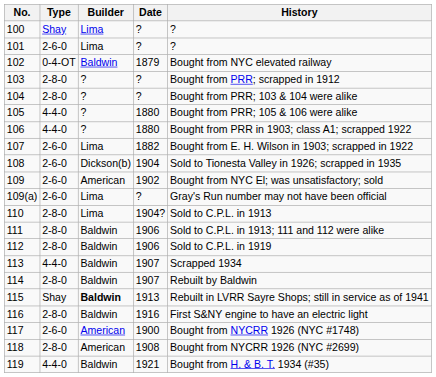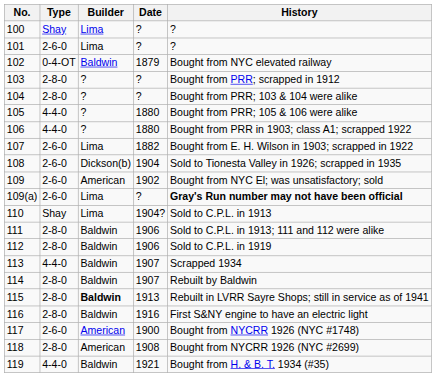 <table class="wikitable">
 <tr>
 <th>No.</th>
 <th>Type</th>
 <th>Builder</th>
 <th>Date</th>
 <th>History</th>
 </tr>
 <tr>
 <td>100</td>
 <td><a href='#'>Shay</a></td>
 <td><a href='#'>Lima</a></td>
 <td>?</td>
 <td>?</td>
 </tr>
 <tr>
 <td>101</td>
 <td>2-6-0</td>
 <td>Lima</td>
 <td>?</td>
 <td>?</td>
 </tr>
 <tr>
 <td>102</td>
 <td>0-4-OT</td>
 <td><a href='#'>Baldwin</a></td>
 <td>1879</td>
 <td>Bought from NYC elevated railway</td>
 </tr>
 <tr>
 <td>103</td>
 <td>2-8-0</td>
 <td>?</td>
 <td>?</td>
 <td>Bought from <a href='#'>PRR</a>; scrapped in 1912</td>
 </tr>
 <tr>
 <td>104</td>
 <td>2-8-0</td>
 <td>?</td>
 <td>?</td>
 <td>Bought from PRR; 103 & 104 were alike</td>
 </tr>
 <tr>
 <td>105</td>
 <td>4-4-0</td>
 <td>?</td>
 <td>1880</td>
 <td>Bought from PRR; 105 & 106 were alike</td>
 </tr>
 <tr>
 <td>106</td>
 <td>4-4-0</td>
 <td>?</td>
 <td>1880</td>
 <td>Bought from PRR in 1903; class A1; scrapped 1922</td>
 </tr>
 <tr>
 <td>107</td>
 <td>2-6-0</td>
 <td>Lima</td>
 <td>1882</td>
 <td>Bought from E. H. Wilson in 1903; scrapped in 1922</td>
 </tr>
 <tr>
 <td>108</td>
 <td>2-6-0</td>
 <td>Dickson(b)</td>
 <td>1904</td>
 <td>Sold to Tionesta Valley in 1926; scrapped in 1935</td>
 </tr>
 <tr>
 <td>109</td>
 <td>2-6-0</td>
 <td>American</td>
 <td>1902</td>
 <td>Bought from NYC El; was unsatisfactory; sold</td>
 </tr>
 <tr>
 <td>109(a)</td>
 <td>2-6-0</td>
 <td>Lima</td>
 <td>?</td>
-<td>Gray's Run number may not have been official</td>
+<td><strong>Gray's Run number may not have been official</strong></td>
 </tr>
 <tr>
 <td>110</td>
-<td>2-8-0</td>
+<td>Shay</td>
 <td>Lima</td>
 <td>1904?</td>
 <td>Sold to C.P.L. in 1913</td>
 </tr>
 <tr>
 <td>111</td>
 <td>2-8-0</td>
 <td>Baldwin</td>
 <td>1906</td>
 <td>Sold to C.P.L. in 1913; 111 and 112 were alike</td>
 </tr>
 <tr>
 <td>112</td>
 <td>2-8-0</td>
 <td>Baldwin</td>
 <td>1906</td>
 <td>Sold to C.P.L. in 1919</td>
 </tr>
 <tr>
 <td>113</td>
 <td>4-4-0</td>
 <td>Baldwin</td>
 <td>1907</td>
 <td>Scrapped 1934</td>
 </tr>
 <tr>
 <td>114</td>
 <td>2-8-0</td>
 <td>Baldwin</td>
 <td>1907</td>
 <td>Rebuilt by Baldwin</td>
 </tr>
 <tr>
 <td>115</td>
-<td>Shay</td>
+<td>2-8-0</td>
 <td><strong>Baldwin</strong></td>
 <td>1913</td>
 <td>Rebuilt in LVRR Sayre Shops; still in service as of 1941</td>
 </tr>
 <tr>
 <td>116</td>
 <td>2-8-0</td>
 <td>Baldwin</td>
 <td>1916</td>
 <td>First S&NY engine to have an electric light</td>
 </tr>
 <tr>
 <td>117</td>
 <td>2-6-0</td>
 <td><a href='#'>American</a></td>
 <td>1900</td>
 <td>Bought from <a href='#'>NYCRR</a> 1926 (NYC #1748)</td>
 </tr>
 <tr>
 <td>118</td>
 <td>2-8-0</td>
 <td>American</td>
 <td>1908</td>
 <td>Bought from NYCRR 1926 (NYC #2699)</td>
 </tr>
 <tr>
 <td>119</td>
 <td>4-4-0</td>
 <td>Baldwin</td>
 <td>1921</td>
 <td>Bought from <a href='#'>H. & B. T.</a> 1934 (#35)</td>
 </tr>
 </table>
